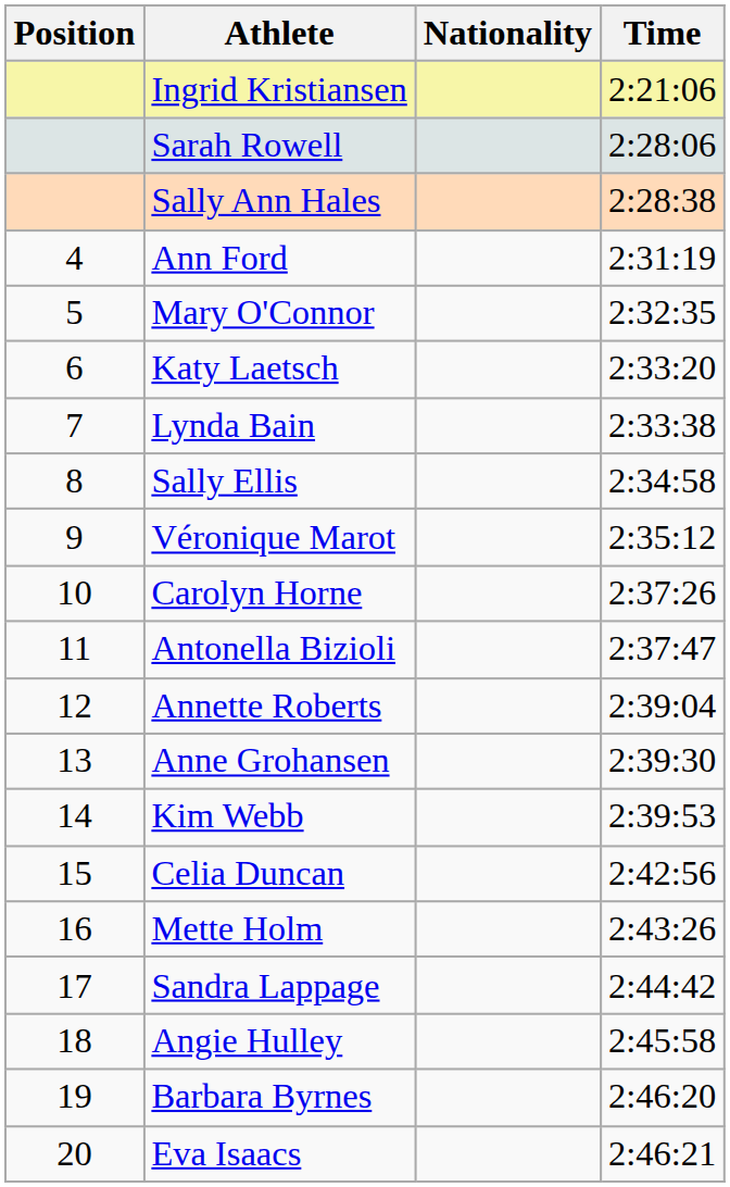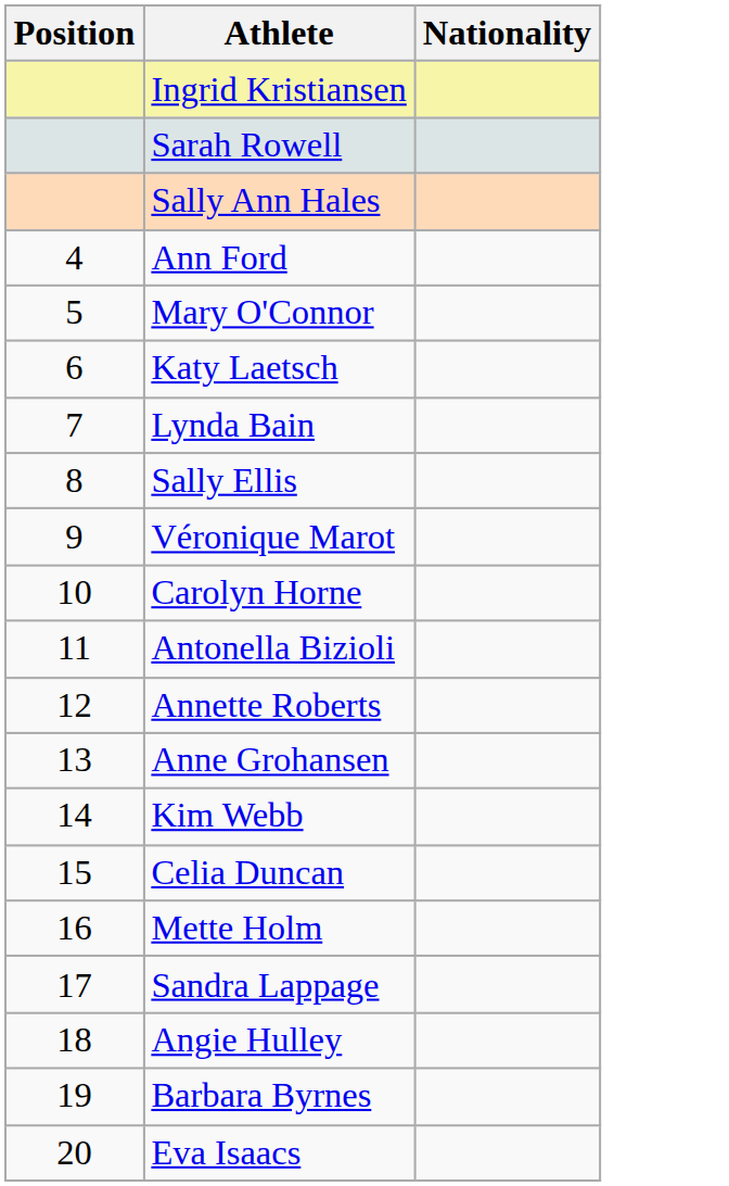 <table class="wikitable sortable">
 <tr>
 <th>Position</th>
 <th>Athlete</th>
 <th>Nationality</th>
-<th>Time</th>
 </tr>
 <tr bgcolor="#F7F6A8">
 <td align=center></td>
 <td><a href='#'>Ingrid Kristiansen</a></td>
 <td></td>
-<td>2:21:06</td>
 </tr>
 <tr bgcolor="#DCE5E5">
 <td align=center></td>
 <td><a href='#'>Sarah Rowell</a></td>
 <td></td>
-<td>2:28:06</td>
 </tr>
 <tr bgcolor="#FFDAB9">
 <td align=center></td>
 <td><a href='#'>Sally Ann Hales</a></td>
 <td></td>
-<td>2:28:38</td>
 </tr>
 <tr>
 <td align=center>4</td>
 <td><a href='#'>Ann Ford</a></td>
 <td></td>
-<td>2:31:19</td>
 </tr>
 <tr>
 <td align=center>5</td>
 <td><a href='#'>Mary O'Connor</a></td>
 <td></td>
-<td>2:32:35</td>
 </tr>
 <tr>
 <td align=center>6</td>
 <td><a href='#'>Katy Laetsch</a></td>
 <td></td>
-<td>2:33:20</td>
 </tr>
 <tr>
 <td align=center>7</td>
 <td><a href='#'>Lynda Bain</a></td>
 <td></td>
-<td>2:33:38</td>
 </tr>
 <tr>
 <td align=center>8</td>
 <td><a href='#'>Sally Ellis</a></td>
 <td></td>
-<td>2:34:58</td>
 </tr>
 <tr>
 <td align=center>9</td>
 <td><a href='#'>Véronique Marot</a></td>
 <td></td>
-<td>2:35:12</td>
 </tr>
 <tr>
 <td align=center>10</td>
 <td><a href='#'>Carolyn Horne</a></td>
 <td></td>
-<td>2:37:26</td>
 </tr>
 <tr>
 <td align=center>11</td>
 <td><a href='#'>Antonella Bizioli</a></td>
 <td></td>
-<td>2:37:47</td>
 </tr>
 <tr>
 <td align=center>12</td>
 <td><a href='#'>Annette Roberts</a></td>
 <td></td>
-<td>2:39:04</td>
 </tr>
 <tr>
 <td align=center>13</td>
 <td><a href='#'>Anne Grohansen</a></td>
 <td></td>
-<td>2:39:30</td>
 </tr>
 <tr>
 <td align=center>14</td>
 <td><a href='#'>Kim Webb</a></td>
 <td></td>
-<td>2:39:53</td>
 </tr>
 <tr>
 <td align=center>15</td>
 <td><a href='#'>Celia Duncan</a></td>
 <td></td>
-<td>2:42:56</td>
 </tr>
 <tr>
 <td align=center>16</td>
 <td><a href='#'>Mette Holm</a></td>
 <td></td>
-<td>2:43:26</td>
 </tr>
 <tr>
 <td align=center>17</td>
 <td><a href='#'>Sandra Lappage</a></td>
 <td></td>
-<td>2:44:42</td>
 </tr>
 <tr>
 <td align=center>18</td>
 <td><a href='#'>Angie Hulley</a></td>
 <td></td>
-<td>2:45:58</td>
 </tr>
 <tr>
 <td align=center>19</td>
 <td><a href='#'>Barbara Byrnes</a></td>
 <td></td>
-<td>2:46:20</td>
 </tr>
 <tr>
 <td align=center>20</td>
 <td><a href='#'>Eva Isaacs</a></td>
 <td></td>
-<td>2:46:21</td>
 </tr>
 </table>
